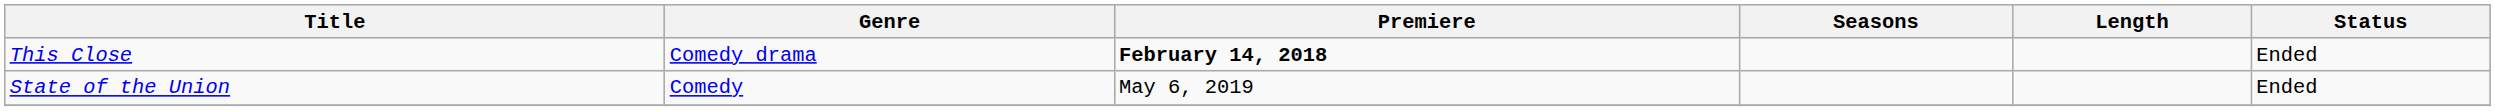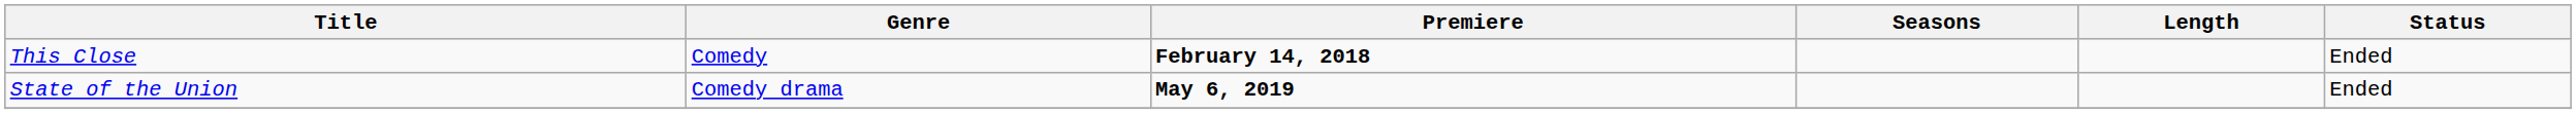 <table class="wikitable sortable" style="width:100%;">
 <tr>
 <th>Title</th>
 <th>Genre</th>
 <th>Premiere</th>
 <th>Seasons</th>
 <th>Length</th>
 <th>Status</th>
 </tr>
 <tr>
 <td><em><a href='#'>This Close</a></em></td>
-<td><a href='#'>Comedy drama</a></td>
+<td><a href='#'>Comedy</a></td>
 <td><strong>February 14, 2018</strong></td>
 <td></td>
 <td></td>
 <td>Ended</td>
 </tr>
 <tr>
 <td><em><a href='#'>State of the Union</a></em></td>
-<td><a href='#'>Comedy</a></td>
-<td>May 6, 2019</td>
+<td><a href='#'>Comedy drama</a></td>
+<td><strong>May 6, 2019</strong></td>
 <td></td>
 <td></td>
 <td>Ended</td>
 </tr>
 <tr>
 </tr>
 </table>
